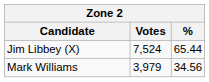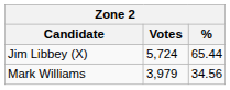 <table class="wikitable">
 <tr>
 <th colspan="3">Zone 2</th>
 </tr>
 <tr>
 <th style="width: 170px">Candidate</th>
 <th style="width: 50px">Votes</th>
 <th style="width: 40px">%</th>
 </tr>
 <tr>
 <td>Jim Libbey (X)</td>
-<td>7,524</td>
+<td>5,724</td>
 <td>65.44</td>
 </tr>
 <tr>
 <td>Mark Williams</td>
 <td>3,979</td>
 <td>34.56</td>
 </tr>
 </table>
